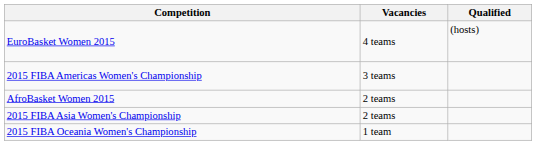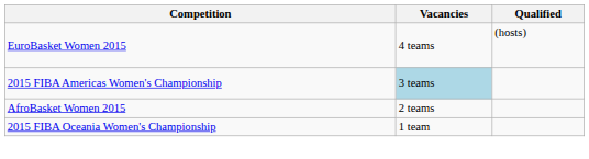 <table class="wikitable" width=800>
 <tr>
 <th>Competition</th>
 <th>Vacancies</th>
 <th>Qualified</th>
 </tr>
 <tr>
 <td><a href='#'>EuroBasket Women 2015</a></td>
 <td>4 teams</td>
 <td> (hosts) <br><br><br></td>
 </tr>
 <tr>
 <td><a href='#'>2015 FIBA Americas Women's Championship</a></td>
-<td>3 teams</td>
+<td style="background: lightblue;">3 teams</td>
 <td><br><br></td>
 </tr>
 <tr>
 <td><a href='#'>AfroBasket Women 2015</a></td>
-<td>2 teams</td>
-<td><br></td>
-</tr>
-<tr>
-<td><a href='#'>2015 FIBA Asia Women's Championship</a></td>
 <td>2 teams</td>
 <td><br></td>
 </tr>
 <tr>
 <td><a href='#'>2015 FIBA Oceania Women's Championship</a></td>
 <td>1 team</td>
 <td></td>
 </tr>
 </table>
